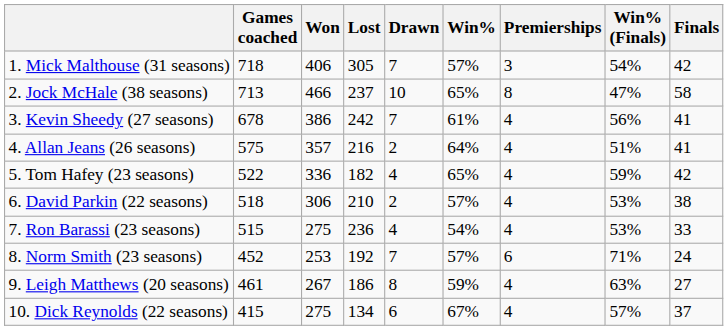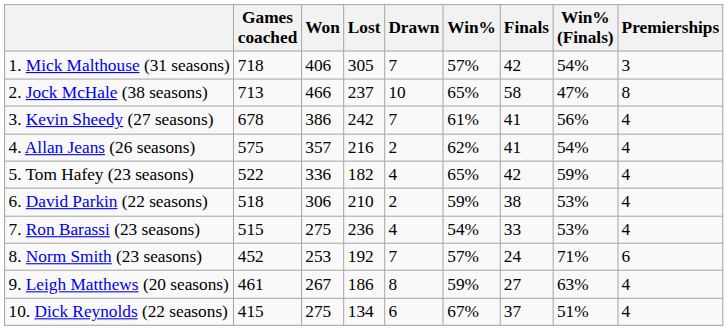 <table class="wikitable">
 <tr>
 <th></th>
 <th>Games<br>coached</th>
 <th>Won</th>
 <th>Lost</th>
 <th>Drawn</th>
 <th>Win%</th>
+<th>Finals</th>
+<th>Win%<br>(Finals)</th>
 <th>Premierships</th>
-<th>Win%<br>(Finals)</th>
-<th>Finals</th>
 </tr>
 <tr>
 <td>1. <a href='#'>Mick Malthouse</a> (31 seasons)</td>
 <td>718</td>
 <td>406</td>
 <td>305</td>
 <td>7</td>
 <td>57%</td>
+<td>42</td>
+<td>54%</td>
 <td>3</td>
-<td>54%</td>
-<td>42</td>
 </tr>
 <tr>
 <td>2. <a href='#'>Jock McHale</a> (38 seasons)</td>
 <td>713</td>
 <td>466</td>
 <td>237</td>
 <td>10</td>
 <td>65%</td>
+<td>58</td>
+<td>47%</td>
 <td>8</td>
-<td>47%</td>
-<td>58</td>
 </tr>
 <tr>
 <td>3. <a href='#'>Kevin Sheedy</a> (27 seasons)</td>
 <td>678</td>
 <td>386</td>
 <td>242</td>
 <td>7</td>
 <td>61%</td>
+<td>41</td>
+<td>56%</td>
 <td>4</td>
-<td>56%</td>
-<td>41</td>
 </tr>
 <tr>
 <td>4. <a href='#'>Allan Jeans</a> (26 seasons)</td>
 <td>575</td>
 <td>357</td>
 <td>216</td>
 <td>2</td>
-<td>64%</td>
+<td>62%</td>
+<td>41</td>
+<td>54%</td>
 <td>4</td>
-<td>51%</td>
-<td>41</td>
 </tr>
 <tr>
 <td>5. Tom Hafey (23 seasons)</td>
 <td>522</td>
 <td>336</td>
 <td>182</td>
 <td>4</td>
 <td>65%</td>
+<td>42</td>
+<td>59%</td>
 <td>4</td>
-<td>59%</td>
-<td>42</td>
 </tr>
 <tr>
 <td>6. <a href='#'>David Parkin</a> (22 seasons)</td>
 <td>518</td>
 <td>306</td>
 <td>210</td>
 <td>2</td>
-<td>57%</td>
+<td>59%</td>
+<td>38</td>
+<td>53%</td>
 <td>4</td>
-<td>53%</td>
-<td>38</td>
 </tr>
 <tr>
 <td>7. <a href='#'>Ron Barassi</a> (23 seasons)</td>
 <td>515</td>
 <td>275</td>
 <td>236</td>
 <td>4</td>
 <td>54%</td>
+<td>33</td>
+<td>53%</td>
 <td>4</td>
-<td>53%</td>
-<td>33</td>
 </tr>
 <tr>
 <td>8. <a href='#'>Norm Smith</a> (23 seasons)</td>
 <td>452</td>
 <td>253</td>
 <td>192</td>
 <td>7</td>
 <td>57%</td>
+<td>24</td>
+<td>71%</td>
 <td>6</td>
-<td>71%</td>
-<td>24</td>
 </tr>
 <tr>
 <td>9. <a href='#'>Leigh Matthews</a> (20 seasons)</td>
 <td>461</td>
 <td>267</td>
 <td>186</td>
 <td>8</td>
 <td>59%</td>
+<td>27</td>
+<td>63%</td>
 <td>4</td>
-<td>63%</td>
-<td>27</td>
 </tr>
 <tr>
 <td>10. <a href='#'>Dick Reynolds</a> (22 seasons)</td>
 <td>415</td>
 <td>275</td>
 <td>134</td>
 <td>6</td>
 <td>67%</td>
+<td>37</td>
+<td>51%</td>
 <td>4</td>
-<td>57%</td>
-<td>37</td>
 </tr>
 </table>
